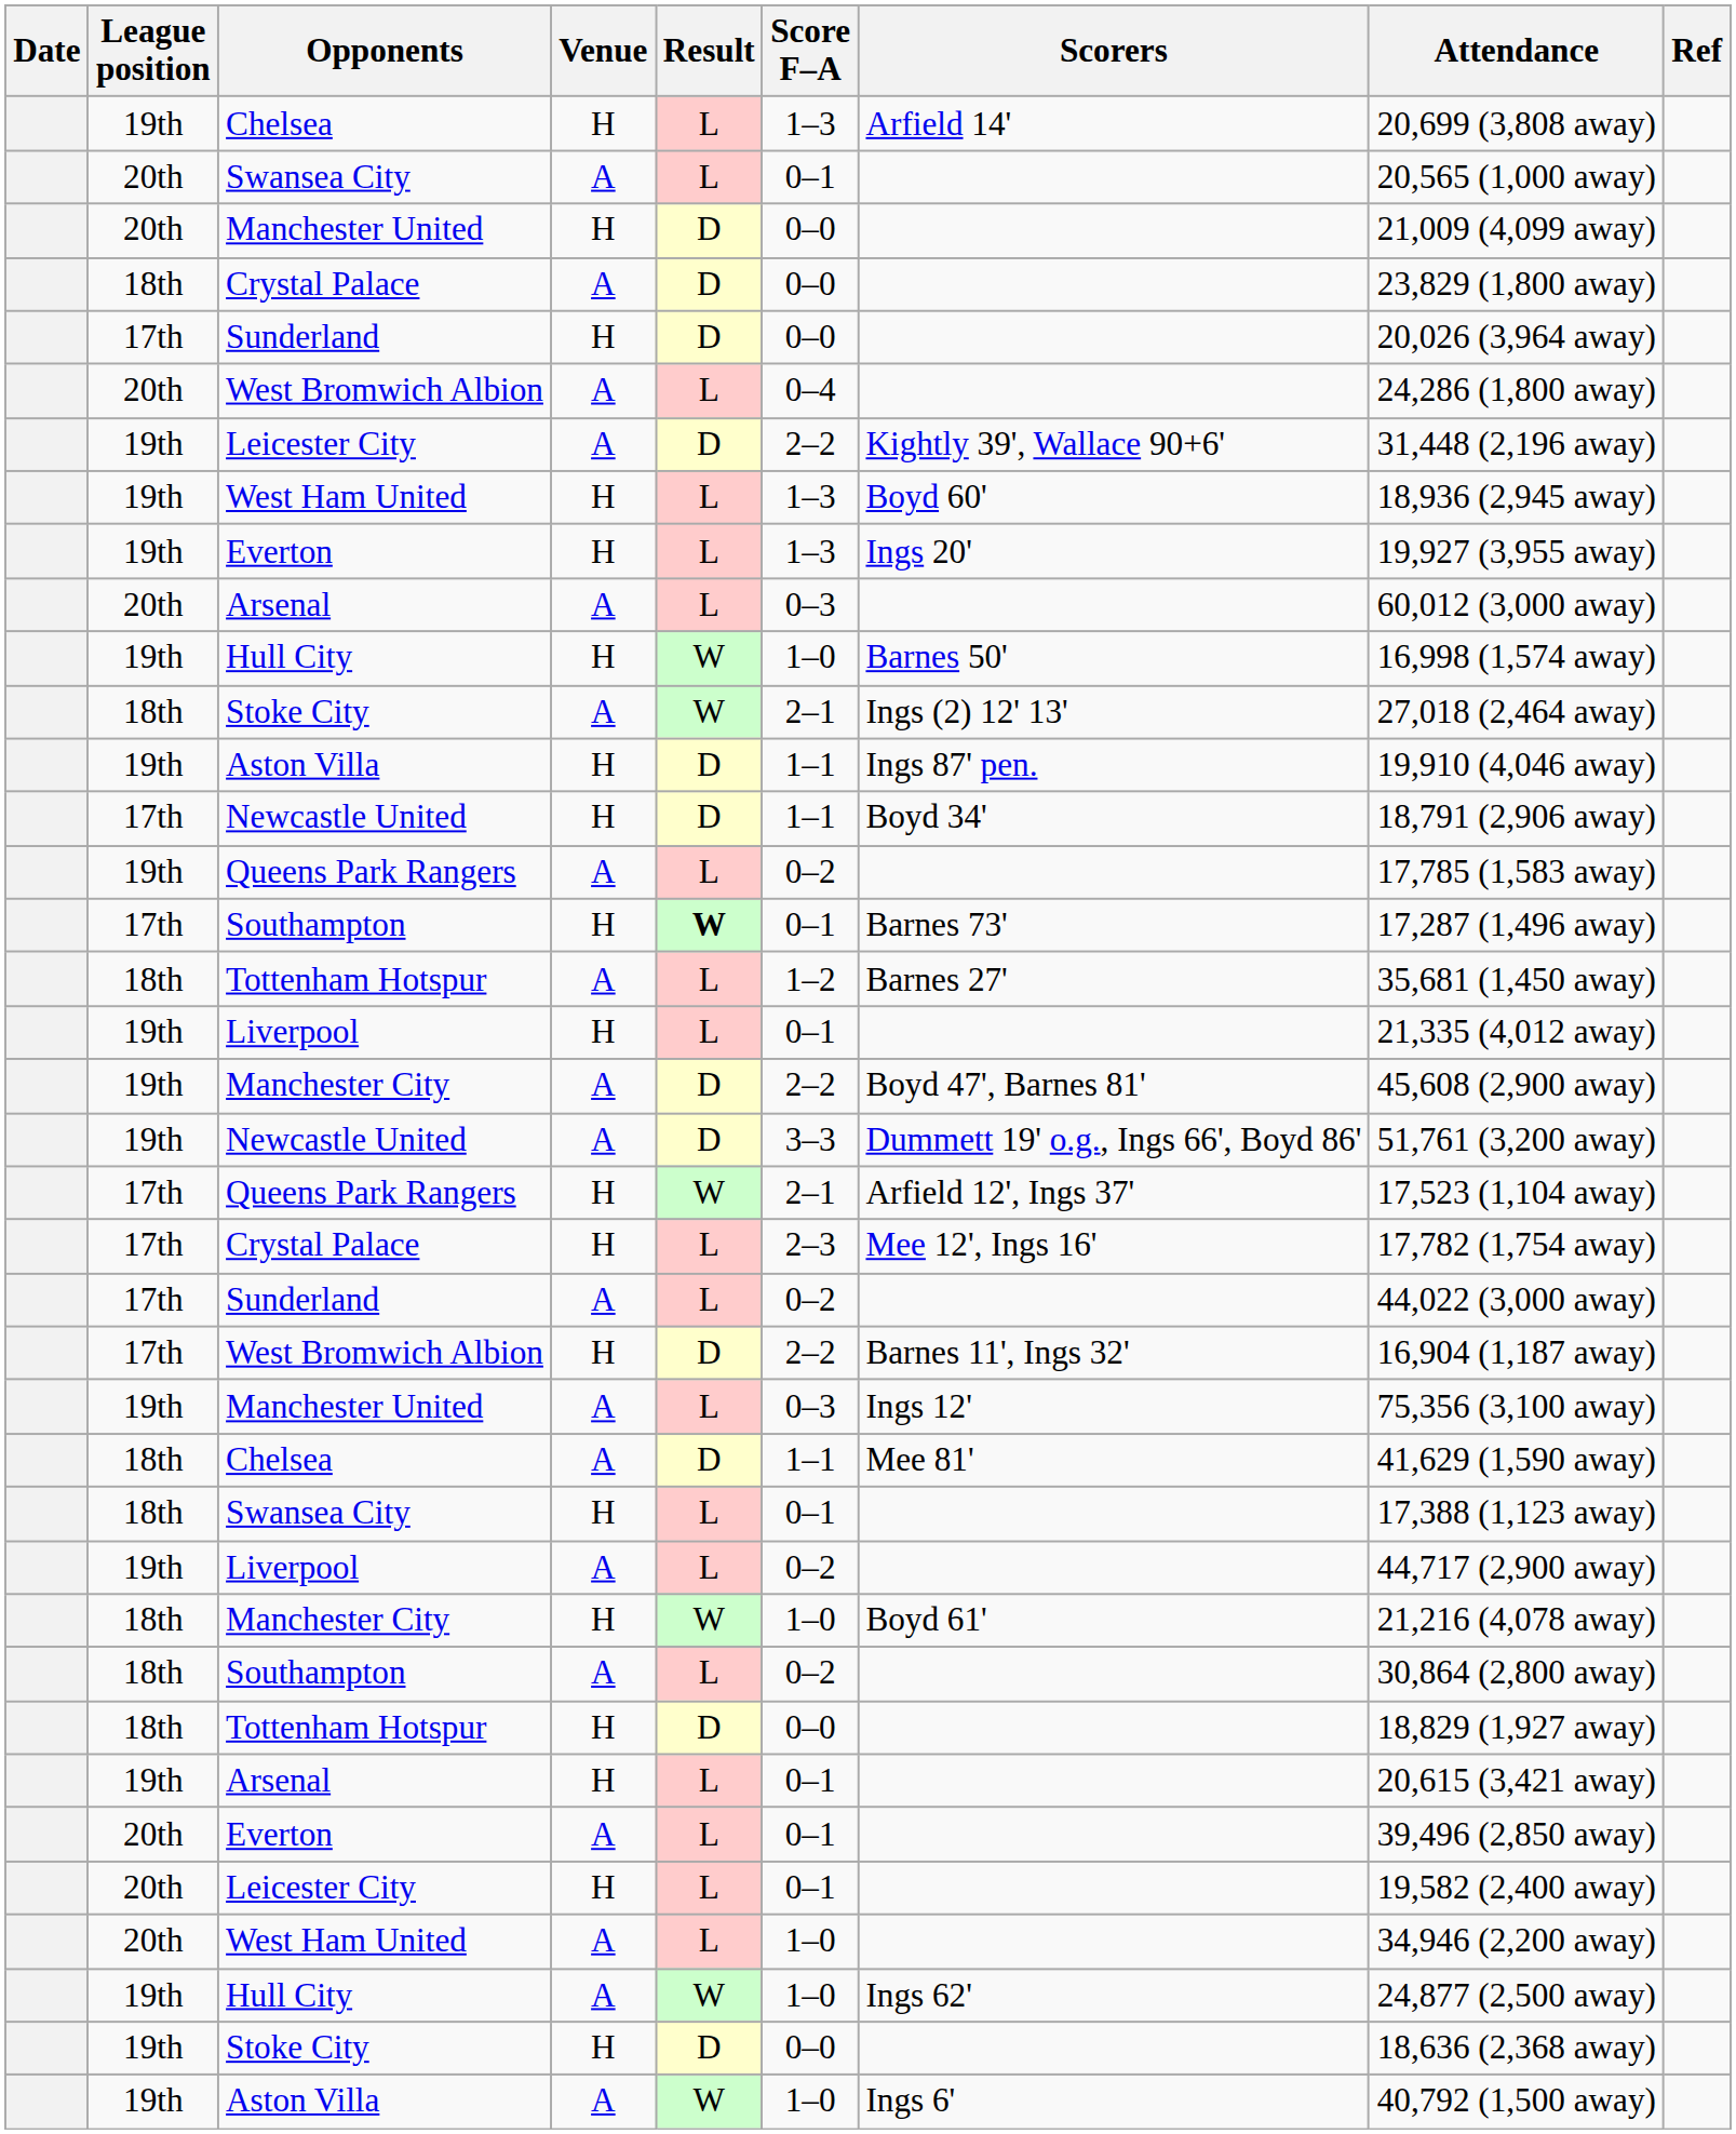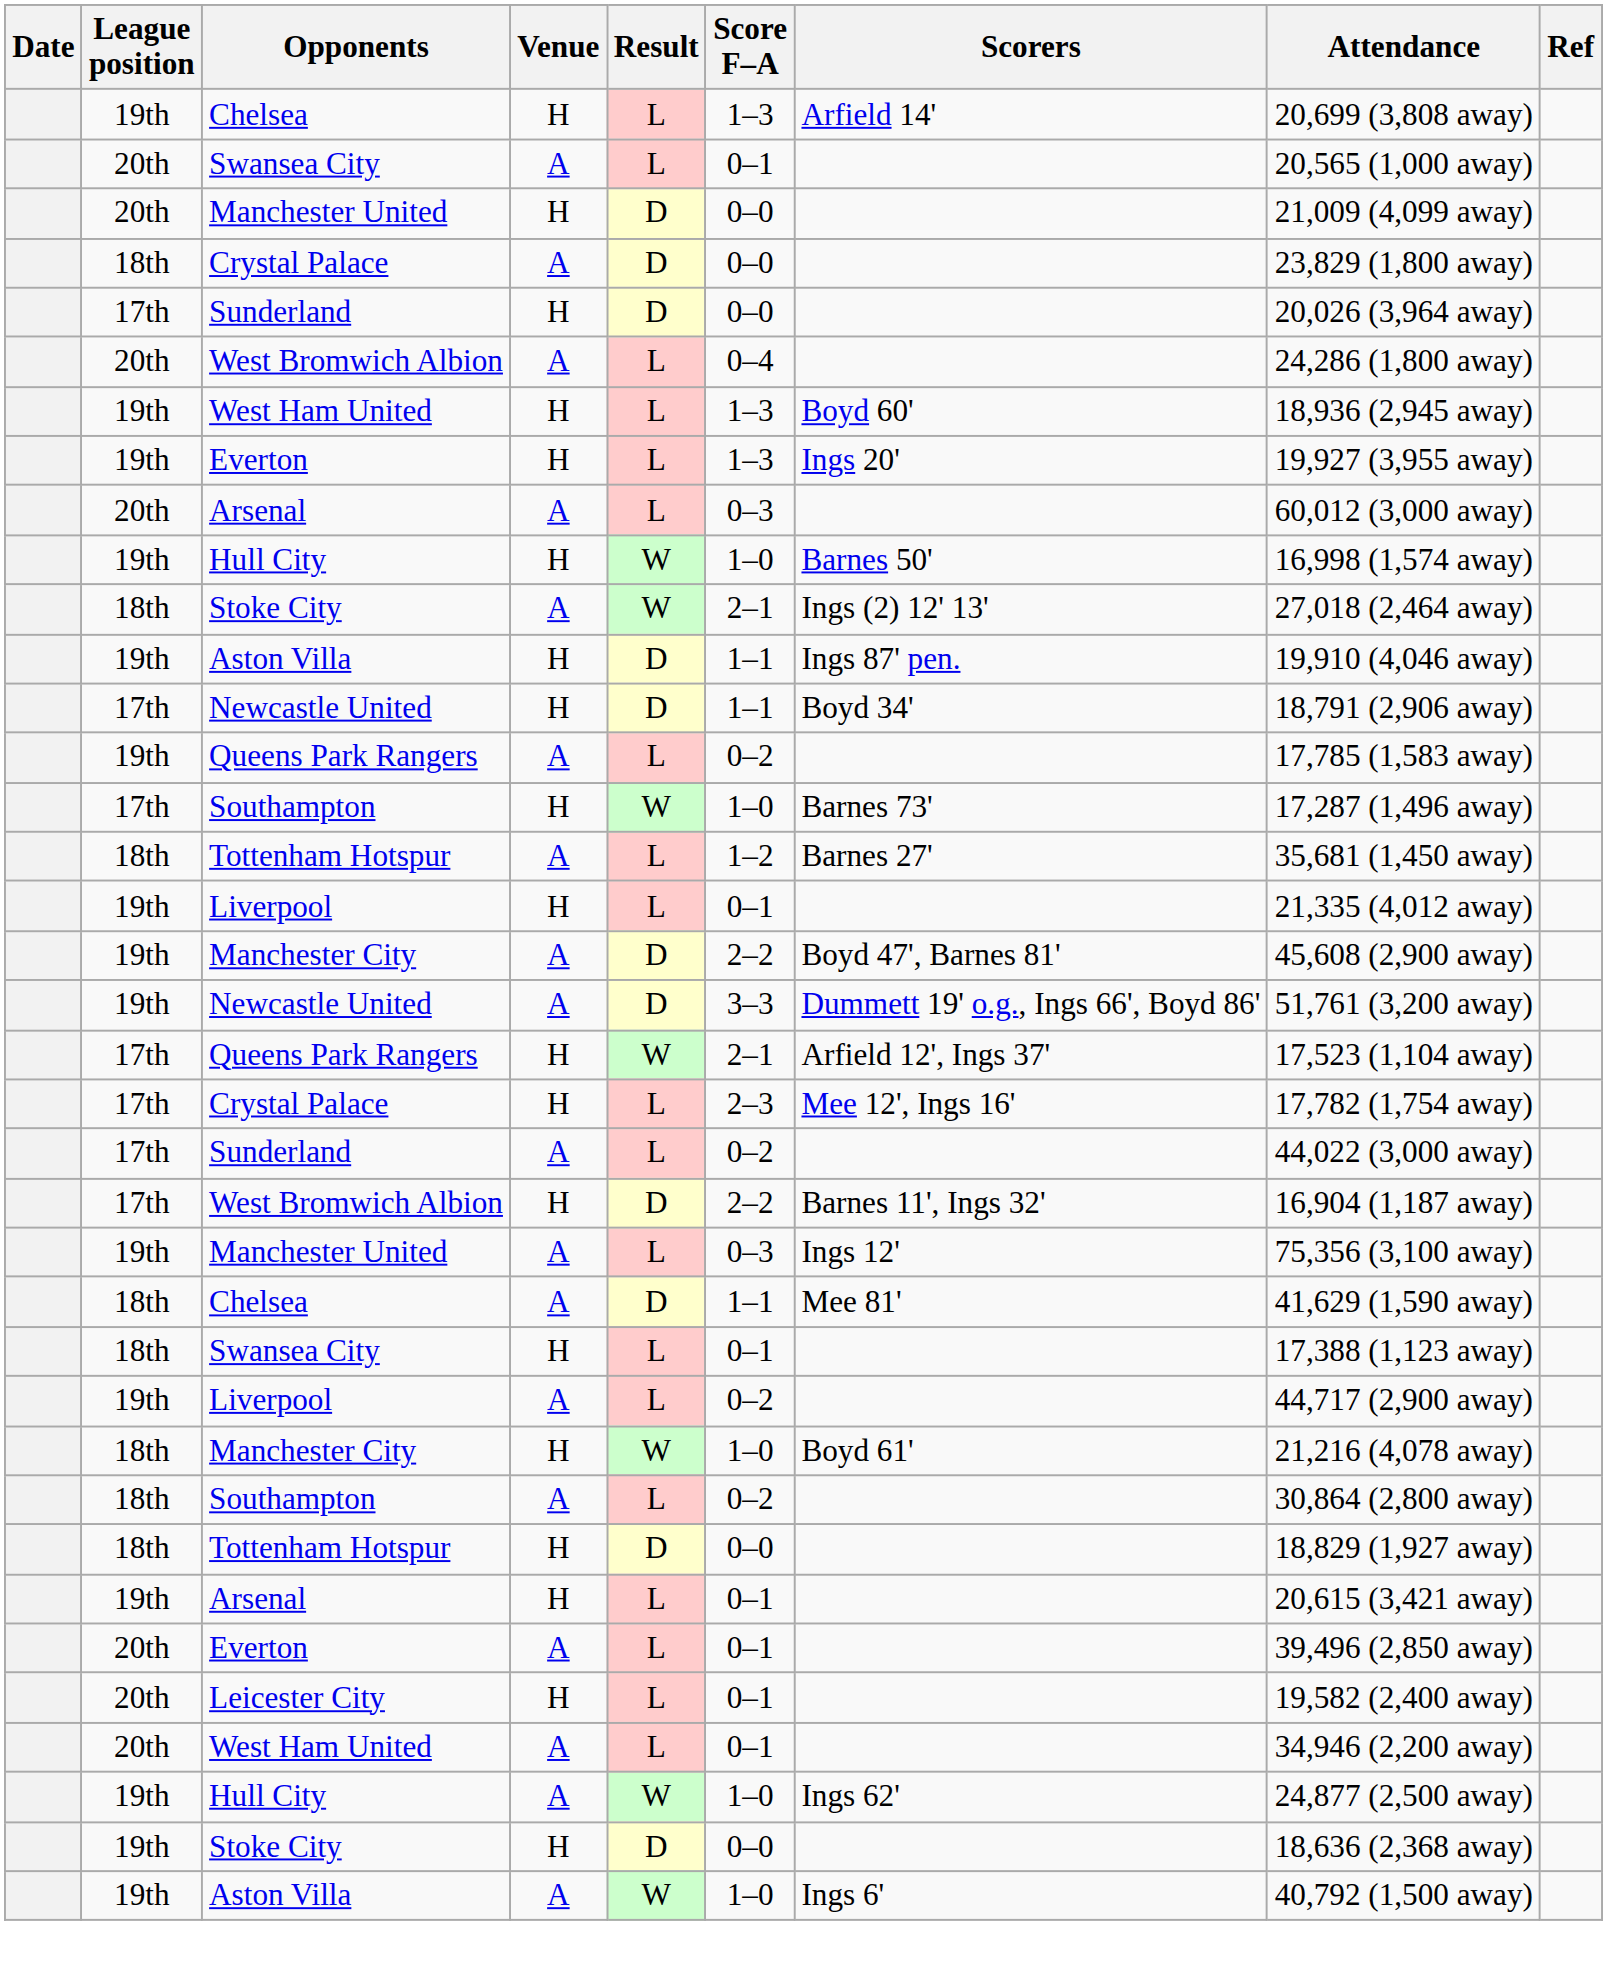 <table class="wikitable plainrowheaders sortable" style="text-align:center">
 <tr>
 <th scope="col">Date</th>
 <th scope="col">League<br>position</th>
 <th scope="col">Opponents</th>
 <th scope="col">Venue</th>
 <th scope="col">Result</th>
 <th scope="col">Score<br>F–A</th>
 <th scope="col" class="unsortable">Scorers</th>
 <th scope="col">Attendance</th>
 <th scope="col" class="unsortable">Ref</th>
 </tr>
 <tr>
 <th scope="row"></th>
 <td>19th</td>
 <td align="left"><a href='#'>Chelsea</a></td>
 <td>H</td>
 <td style="background-color:#FFCCCC">L</td>
 <td>1–3</td>
 <td align="left"><a href='#'>Arfield</a> 14'</td>
 <td>20,699 (3,808 away)</td>
 <td></td>
 </tr>
 <tr>
 <th scope="row"></th>
 <td>20th</td>
 <td align="left"><a href='#'>Swansea City</a></td>
 <td><a href='#'>A</a></td>
 <td style="background-color:#FFCCCC">L</td>
 <td>0–1</td>
 <td align="left"></td>
 <td>20,565 (1,000 away)</td>
 <td></td>
 </tr>
 <tr>
 <th scope="row"></th>
 <td>20th</td>
 <td align="left"><a href='#'>Manchester United</a></td>
 <td>H</td>
 <td style="background-color:#FFFFCC">D</td>
 <td>0–0</td>
 <td align="left"></td>
 <td>21,009 (4,099 away)</td>
 <td></td>
 </tr>
 <tr>
 <th scope="row"></th>
 <td>18th</td>
 <td align="left"><a href='#'>Crystal Palace</a></td>
 <td><a href='#'>A</a></td>
 <td style="background-color:#FFFFCC">D</td>
 <td>0–0</td>
 <td align="left"></td>
 <td>23,829 (1,800 away)</td>
 <td></td>
 </tr>
 <tr>
 <th scope="row"></th>
 <td>17th</td>
 <td align="left"><a href='#'>Sunderland</a></td>
 <td>H</td>
 <td style="background-color:#FFFFCC">D</td>
 <td>0–0</td>
 <td align="left"></td>
 <td>20,026 (3,964 away)</td>
 <td></td>
 </tr>
 <tr>
 <th scope="row"></th>
 <td>20th</td>
 <td align="left"><a href='#'>West Bromwich Albion</a></td>
 <td><a href='#'>A</a></td>
 <td style="background-color:#FFCCCC">L</td>
 <td>0–4</td>
 <td align="left"></td>
 <td>24,286 (1,800 away)</td>
-<td></td>
-</tr>
-<tr>
-<th scope="row"></th>
-<td>19th</td>
-<td align="left"><a href='#'>Leicester City</a></td>
-<td><a href='#'>A</a></td>
-<td style="background-color:#FFFFCC">D</td>
-<td>2–2</td>
-<td align="left"><a href='#'>Kightly</a> 39', <a href='#'>Wallace</a> 90+6'</td>
-<td>31,448 (2,196 away)</td>
 <td></td>
 </tr>
 <tr>
 <th scope="row"></th>
 <td>19th</td>
 <td align="left"><a href='#'>West Ham United</a></td>
 <td>H</td>
 <td style="background-color:#FFCCCC">L</td>
 <td>1–3</td>
 <td align="left"><a href='#'>Boyd</a> 60'</td>
 <td>18,936 (2,945 away)</td>
 <td></td>
 </tr>
 <tr>
 <th scope="row"></th>
 <td>19th</td>
 <td align="left"><a href='#'>Everton</a></td>
 <td>H</td>
 <td style="background-color:#FFCCCC">L</td>
 <td>1–3</td>
 <td align="left"><a href='#'>Ings</a> 20'</td>
 <td>19,927 (3,955 away)</td>
 <td></td>
 </tr>
 <tr>
 <th scope="row"></th>
 <td>20th</td>
 <td align="left"><a href='#'>Arsenal</a></td>
 <td><a href='#'>A</a></td>
 <td style="background-color:#FFCCCC">L</td>
 <td>0–3</td>
 <td align="left"></td>
 <td>60,012 (3,000 away)</td>
 <td></td>
 </tr>
 <tr>
 <th scope="row"></th>
 <td>19th</td>
 <td align="left"><a href='#'>Hull City</a></td>
 <td>H</td>
 <td style="background-color:#CCFFCC">W</td>
 <td>1–0</td>
 <td align="left"><a href='#'>Barnes</a> 50'</td>
 <td>16,998 (1,574 away)</td>
 <td></td>
 </tr>
 <tr>
 <th scope="row"></th>
 <td>18th</td>
 <td align="left"><a href='#'>Stoke City</a></td>
 <td><a href='#'>A</a></td>
 <td style="background-color:#CCFFCC">W</td>
 <td>2–1</td>
 <td align="left">Ings (2) 12' 13'</td>
 <td>27,018 (2,464 away)</td>
 <td></td>
 </tr>
 <tr>
 <th scope="row"></th>
 <td>19th</td>
 <td align="left"><a href='#'>Aston Villa</a></td>
 <td>H</td>
 <td style="background-color:#FFFFCC">D</td>
 <td>1–1</td>
 <td align="left">Ings 87' <a href='#'>pen.</a></td>
 <td>19,910 (4,046 away)</td>
 <td></td>
 </tr>
 <tr>
 <th scope="row"></th>
 <td>17th</td>
 <td align="left"><a href='#'>Newcastle United</a></td>
 <td>H</td>
 <td style="background-color:#FFFFCC">D</td>
 <td>1–1</td>
 <td align="left">Boyd 34'</td>
 <td>18,791 (2,906 away)</td>
 <td></td>
 </tr>
 <tr>
 <th scope="row"></th>
 <td>19th</td>
 <td align="left"><a href='#'>Queens Park Rangers</a></td>
 <td><a href='#'>A</a></td>
 <td style="background-color:#FFCCCC">L</td>
 <td>0–2</td>
 <td></td>
 <td>17,785 (1,583 away)</td>
 <td></td>
 </tr>
 <tr>
 <th scope="row"></th>
 <td>17th</td>
 <td align="left"><a href='#'>Southampton</a></td>
 <td>H</td>
-<td style="background-color:#CCFFCC"><strong>W</strong></td>
-<td>0–1</td>
+<td style="background-color:#CCFFCC">W</td>
+<td>1–0</td>
 <td align="left">Barnes 73'</td>
 <td>17,287 (1,496 away)</td>
 <td></td>
 </tr>
 <tr>
 <th scope="row"></th>
 <td>18th</td>
 <td align="left"><a href='#'>Tottenham Hotspur</a></td>
 <td><a href='#'>A</a></td>
 <td style="background-color:#FFCCCC">L</td>
 <td>1–2</td>
 <td align="left">Barnes 27'</td>
 <td>35,681 (1,450 away)</td>
 <td></td>
 </tr>
 <tr>
 <th scope="row"></th>
 <td>19th</td>
 <td align="left"><a href='#'>Liverpool</a></td>
 <td>H</td>
 <td style="background-color:#FFCCCC">L</td>
 <td>0–1</td>
 <td align="left"></td>
 <td>21,335 (4,012 away)</td>
 <td></td>
 </tr>
 <tr>
 <th scope="row"></th>
 <td>19th</td>
 <td align="left"><a href='#'>Manchester City</a></td>
 <td><a href='#'>A</a></td>
 <td style="background-color:#FFFFCC">D</td>
 <td>2–2</td>
 <td align="left">Boyd 47', Barnes 81'</td>
 <td>45,608 (2,900 away)</td>
 <td></td>
 </tr>
 <tr>
 <th scope="row"></th>
 <td>19th</td>
 <td align="left"><a href='#'>Newcastle United</a></td>
 <td><a href='#'>A</a></td>
 <td style="background-color:#FFFFCC">D</td>
 <td>3–3</td>
 <td align="left"><a href='#'>Dummett</a> 19' <a href='#'>o.g.</a>, Ings 66', Boyd 86'</td>
 <td>51,761 (3,200 away)</td>
 <td></td>
 </tr>
 <tr>
 <th scope="row"></th>
 <td>17th</td>
 <td align="left"><a href='#'>Queens Park Rangers</a></td>
 <td>H</td>
 <td style="background-color:#CCFFCC">W</td>
 <td>2–1</td>
 <td align="left">Arfield 12', Ings 37'</td>
 <td>17,523 (1,104 away)</td>
 <td></td>
 </tr>
 <tr>
 <th scope="row"></th>
 <td>17th</td>
 <td align="left"><a href='#'>Crystal Palace</a></td>
 <td>H</td>
 <td style="background-color:#FFCCCC">L</td>
 <td>2–3</td>
 <td align="left"><a href='#'>Mee</a> 12', Ings 16'</td>
 <td>17,782 (1,754 away)</td>
 <td></td>
 </tr>
 <tr>
 <th scope="row"></th>
 <td>17th</td>
 <td align="left"><a href='#'>Sunderland</a></td>
 <td><a href='#'>A</a></td>
 <td style="background-color:#FFCCCC">L</td>
 <td>0–2</td>
 <td align="left"></td>
 <td>44,022 (3,000 away)</td>
 <td></td>
 </tr>
 <tr>
 <th scope="row"></th>
 <td>17th</td>
 <td align="left"><a href='#'>West Bromwich Albion</a></td>
 <td>H</td>
 <td style="background-color:#FFFFCC">D</td>
 <td>2–2</td>
 <td align="left">Barnes 11', Ings 32'</td>
 <td>16,904 (1,187 away)</td>
 <td></td>
 </tr>
 <tr>
 <th scope="row"></th>
 <td>19th</td>
 <td align="left"><a href='#'>Manchester United</a></td>
 <td><a href='#'>A</a></td>
 <td style="background-color:#FFCCCC">L</td>
 <td>0–3</td>
 <td align="left">Ings 12'</td>
 <td>75,356 (3,100 away)</td>
 <td></td>
 </tr>
 <tr>
 <th scope="row"></th>
 <td>18th</td>
 <td align="left"><a href='#'>Chelsea</a></td>
 <td><a href='#'>A</a></td>
 <td style="background-color:#FFFFCC">D</td>
 <td>1–1</td>
 <td align="left">Mee 81'</td>
 <td>41,629 (1,590 away)</td>
 <td></td>
 </tr>
 <tr>
 <th scope="row"></th>
 <td>18th</td>
 <td align="left"><a href='#'>Swansea City</a></td>
 <td>H</td>
 <td style="background-color:#FFCCCC">L</td>
 <td>0–1</td>
 <td align="left"></td>
 <td>17,388 (1,123 away)</td>
 <td></td>
 </tr>
 <tr>
 <th scope="row"></th>
 <td>19th</td>
 <td align="left"><a href='#'>Liverpool</a></td>
 <td><a href='#'>A</a></td>
 <td style="background-color:#FFCCCC">L</td>
 <td>0–2</td>
 <td align="left"></td>
 <td>44,717 (2,900 away)</td>
 <td></td>
 </tr>
 <tr>
 <th scope="row"></th>
 <td>18th</td>
 <td align="left"><a href='#'>Manchester City</a></td>
 <td>H</td>
 <td style="background-color:#CCFFCC">W</td>
 <td>1–0</td>
 <td align="left">Boyd 61'</td>
 <td>21,216 (4,078 away)</td>
 <td></td>
 </tr>
 <tr>
 <th scope="row"></th>
 <td>18th</td>
 <td align="left"><a href='#'>Southampton</a></td>
 <td><a href='#'>A</a></td>
 <td style="background-color:#FFCCCC">L</td>
 <td>0–2</td>
 <td align="left"></td>
 <td>30,864 (2,800 away)</td>
 <td></td>
 </tr>
 <tr>
 <th scope="row"></th>
 <td>18th</td>
 <td align="left"><a href='#'>Tottenham Hotspur</a></td>
 <td>H</td>
 <td style="background-color:#FFFFCC">D</td>
 <td>0–0</td>
 <td align="left"></td>
 <td>18,829 (1,927 away)</td>
 <td></td>
 </tr>
 <tr>
 <th scope="row"></th>
 <td>19th</td>
 <td align="left"><a href='#'>Arsenal</a></td>
 <td>H</td>
 <td style="background-color:#FFCCCC">L</td>
 <td>0–1</td>
 <td align="left"></td>
 <td>20,615 (3,421 away)</td>
 <td></td>
 </tr>
 <tr>
 <th scope="row"></th>
 <td>20th</td>
 <td align="left"><a href='#'>Everton</a></td>
 <td><a href='#'>A</a></td>
 <td style="background-color:#FFCCCC">L</td>
 <td>0–1</td>
 <td align="left"></td>
 <td>39,496 (2,850 away)</td>
 <td></td>
 </tr>
 <tr>
 <th scope="row"></th>
 <td>20th</td>
 <td align="left"><a href='#'>Leicester City</a></td>
 <td>H</td>
 <td style="background-color:#FFCCCC">L</td>
 <td>0–1</td>
 <td align="left"></td>
 <td>19,582 (2,400 away)</td>
 <td></td>
 </tr>
 <tr>
 <th scope="row"></th>
 <td>20th</td>
 <td align="left"><a href='#'>West Ham United</a></td>
 <td><a href='#'>A</a></td>
 <td style="background-color:#FFCCCC">L</td>
-<td>1–0</td>
+<td>0–1</td>
 <td align="left"></td>
 <td>34,946 (2,200 away)</td>
 <td></td>
 </tr>
 <tr>
 <th scope="row"></th>
 <td>19th</td>
 <td align="left"><a href='#'>Hull City</a></td>
 <td><a href='#'>A</a></td>
 <td style="background-color:#CCFFCC">W</td>
 <td>1–0</td>
 <td align="left">Ings 62'</td>
 <td>24,877 (2,500 away)</td>
 <td></td>
 </tr>
 <tr>
 <th scope="row"></th>
 <td>19th</td>
 <td align="left"><a href='#'>Stoke City</a></td>
 <td>H</td>
 <td style="background-color:#FFFFCC">D</td>
 <td>0–0</td>
 <td align="left"></td>
 <td>18,636 (2,368 away)</td>
 <td></td>
 </tr>
 <tr>
 <th scope="row"></th>
 <td>19th</td>
 <td align="left"><a href='#'>Aston Villa</a></td>
 <td><a href='#'>A</a></td>
 <td style="background-color:#CCFFCC">W</td>
 <td>1–0</td>
 <td align="left">Ings 6'</td>
 <td>40,792 (1,500 away)</td>
 <td></td>
 </tr>
 </table>
